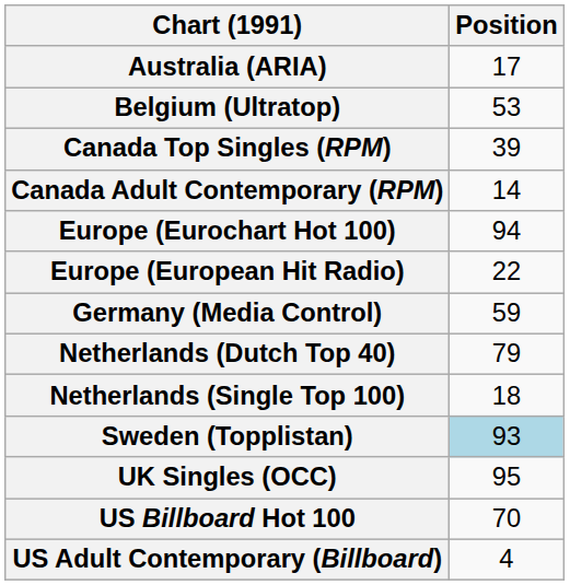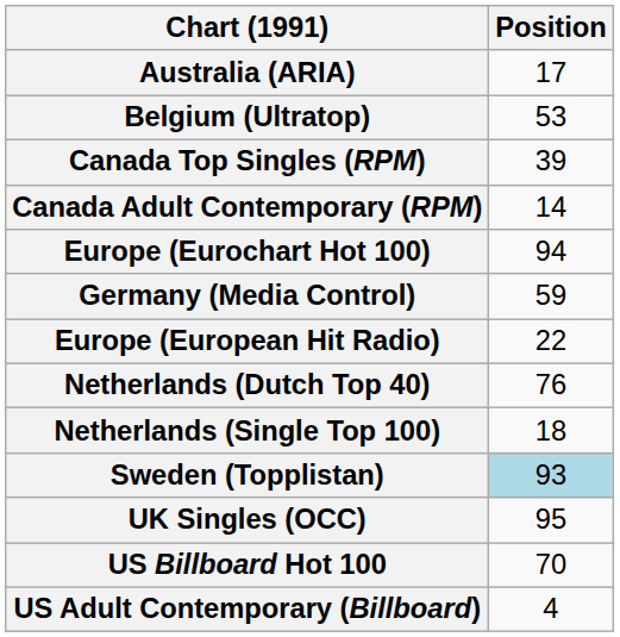 <table class="wikitable sortable plainrowheaders" style="text-align:center">
 <tr>
 <th scope="col">Chart (1991)</th>
 <th scope="col">Position</th>
 </tr>
 <tr>
 <th scope="row">Australia (ARIA)</th>
 <td>17</td>
 </tr>
 <tr>
 <th scope="row">Belgium (Ultratop)</th>
 <td>53</td>
 </tr>
 <tr>
 <th scope="row">Canada Top Singles (<em>RPM</em>)</th>
 <td>39</td>
 </tr>
 <tr>
 <th scope="row">Canada Adult Contemporary (<em>RPM</em>)</th>
 <td>14</td>
 </tr>
 <tr>
 <th scope="row">Europe (Eurochart Hot 100)</th>
 <td>94</td>
 </tr>
 <tr>
+<th scope="row">Germany (Media Control)</th>
+<td>59</td>
+</tr>
+<tr>
 <th scope="row">Europe (European Hit Radio)</th>
 <td>22</td>
 </tr>
 <tr>
-<th scope="row">Germany (Media Control)</th>
-<td>59</td>
-</tr>
-<tr>
 <th scope="row">Netherlands (Dutch Top 40)</th>
-<td>79</td>
+<td>76</td>
 </tr>
 <tr>
 <th scope="row">Netherlands (Single Top 100)</th>
 <td>18</td>
 </tr>
 <tr>
 <th scope="row">Sweden (Topplistan)</th>
 <td style="background: lightblue;">93</td>
 </tr>
 <tr>
 <th scope="row">UK Singles (OCC)</th>
 <td>95</td>
 </tr>
 <tr>
 <th scope="row">US <em>Billboard</em> Hot 100</th>
 <td>70</td>
 </tr>
 <tr>
 <th scope="row">US Adult Contemporary (<em>Billboard</em>)</th>
 <td>4</td>
 </tr>
 </table>
